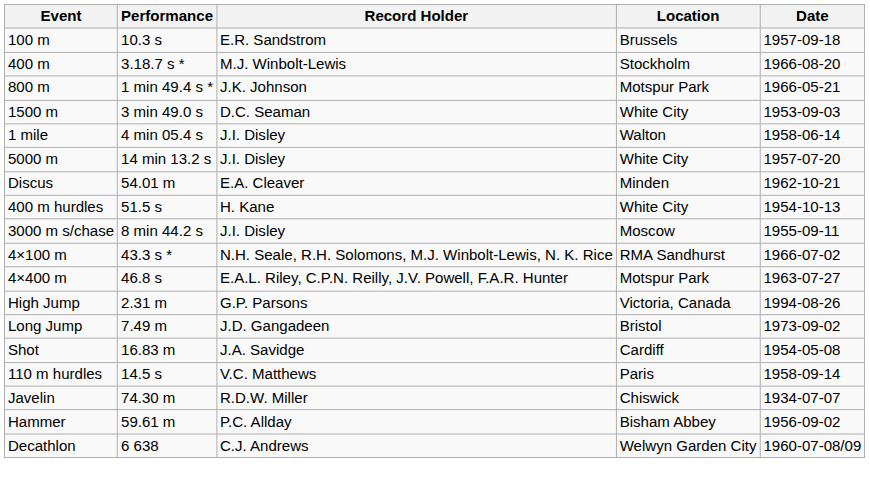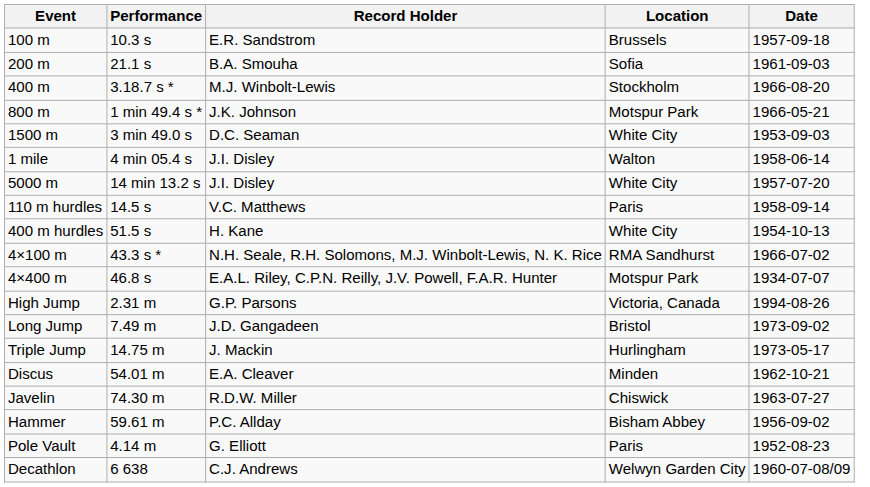 <table class="wikitable">
 <tr>
 <th>Event</th>
 <th>Performance</th>
 <th>Record Holder</th>
 <th>Location</th>
 <th>Date</th>
 </tr>
 <tr>
 <td>100 m</td>
 <td>10.3 s</td>
 <td>E.R. Sandstrom</td>
 <td>Brussels</td>
 <td>1957-09-18</td>
+</tr>
+<tr>
+<td>200 m</td>
+<td>21.1 s</td>
+<td>B.A. Smouha</td>
+<td>Sofia</td>
+<td>1961-09-03</td>
 </tr>
 <tr>
 <td>400 m</td>
 <td>3.18.7 s *</td>
 <td>M.J. Winbolt-Lewis</td>
 <td>Stockholm</td>
 <td>1966-08-20</td>
 </tr>
 <tr>
 <td>800 m</td>
 <td>1 min 49.4 s *</td>
 <td>J.K. Johnson</td>
 <td>Motspur Park</td>
 <td>1966-05-21</td>
 </tr>
 <tr>
 <td>1500 m</td>
 <td>3 min 49.0 s</td>
 <td>D.C. Seaman</td>
 <td>White City</td>
 <td>1953-09-03</td>
 </tr>
 <tr>
 <td>1 mile</td>
 <td>4 min 05.4 s</td>
 <td>J.I. Disley</td>
 <td>Walton</td>
 <td>1958-06-14</td>
 </tr>
 <tr>
 <td>5000 m</td>
 <td>14 min 13.2 s</td>
 <td>J.I. Disley</td>
 <td>White City</td>
 <td>1957-07-20</td>
 </tr>
 <tr>
-<td>Discus</td>
-<td>54.01 m</td>
-<td>E.A. Cleaver</td>
-<td>Minden</td>
-<td>1962-10-21</td>
+<td>110 m hurdles</td>
+<td>14.5 s</td>
+<td>V.C. Matthews</td>
+<td>Paris</td>
+<td>1958-09-14</td>
 </tr>
 <tr>
 <td>400 m hurdles</td>
 <td>51.5 s</td>
 <td>H. Kane</td>
 <td>White City</td>
 <td>1954-10-13</td>
-</tr>
-<tr>
-<td>3000 m s/chase</td>
-<td>8 min 44.2 s</td>
-<td>J.I. Disley</td>
-<td>Moscow</td>
-<td>1955-09-11</td>
 </tr>
 <tr>
 <td>4×100 m</td>
 <td>43.3 s *</td>
 <td>N.H. Seale, R.H. Solomons, M.J. Winbolt-Lewis, N. K. Rice</td>
 <td>RMA Sandhurst</td>
 <td>1966-07-02</td>
 </tr>
 <tr>
 <td>4×400 m</td>
 <td>46.8 s</td>
 <td>E.A.L. Riley, C.P.N. Reilly, J.V. Powell, F.A.R. Hunter</td>
 <td>Motspur Park</td>
-<td>1963-07-27</td>
+<td>1934-07-07</td>
 </tr>
 <tr>
 <td>High Jump</td>
 <td>2.31 m</td>
 <td>G.P. Parsons</td>
 <td>Victoria, Canada</td>
 <td>1994-08-26</td>
 </tr>
 <tr>
 <td>Long Jump</td>
 <td>7.49 m</td>
 <td>J.D. Gangadeen</td>
 <td>Bristol</td>
 <td>1973-09-02</td>
 </tr>
 <tr>
-<td>Shot</td>
-<td>16.83 m</td>
-<td>J.A. Savidge</td>
-<td>Cardiff</td>
-<td>1954-05-08</td>
+<td>Triple Jump</td>
+<td>14.75 m</td>
+<td>J. Mackin</td>
+<td>Hurlingham</td>
+<td>1973-05-17</td>
 </tr>
 <tr>
-<td>110 m hurdles</td>
-<td>14.5 s</td>
-<td>V.C. Matthews</td>
-<td>Paris</td>
-<td>1958-09-14</td>
+<td>Discus</td>
+<td>54.01 m</td>
+<td>E.A. Cleaver</td>
+<td>Minden</td>
+<td>1962-10-21</td>
 </tr>
 <tr>
 <td>Javelin</td>
 <td>74.30 m</td>
 <td>R.D.W. Miller</td>
 <td>Chiswick</td>
-<td>1934-07-07</td>
+<td>1963-07-27</td>
 </tr>
 <tr>
 <td>Hammer</td>
 <td>59.61 m</td>
 <td>P.C. Allday</td>
 <td>Bisham Abbey</td>
 <td>1956-09-02</td>
 </tr>
 <tr>
+<td>Pole Vault</td>
+<td>4.14 m</td>
+<td>G. Elliott</td>
+<td>Paris</td>
+<td>1952-08-23</td>
+</tr>
+<tr>
 <td>Decathlon</td>
 <td>6 638</td>
 <td>C.J. Andrews</td>
 <td>Welwyn Garden City</td>
 <td>1960-07-08/09</td>
 </tr>
 </table>
